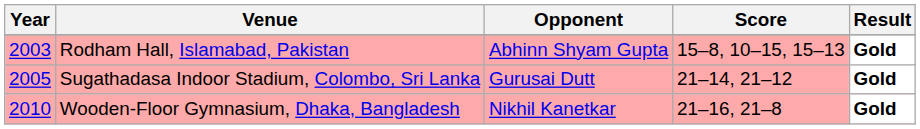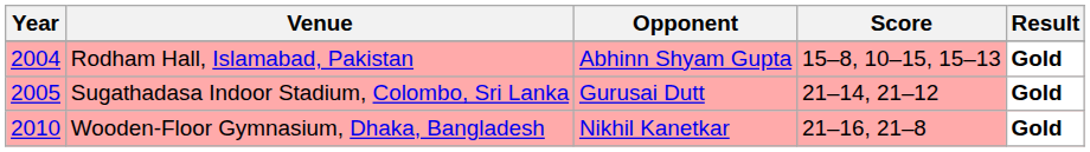 <table class="sortable wikitable" style="font-size: 90%;">
 <tr>
 <th>Year</th>
 <th>Venue</th>
 <th>Opponent</th>
 <th>Score</th>
 <th>Result</th>
 </tr>
 <tr>
 </tr>
 <tr style="background:#FFAAAA">
-<td align="center"><a href='#'>2003</a></td>
+<td align="center"><a href='#'>2004</a></td>
 <td align="left">Rodham Hall, <a href='#'>Islamabad, Pakistan</a></td>
 <td align="left"> <a href='#'>Abhinn Shyam Gupta</a></td>
 <td align="left">15–8, 10–15, 15–13</td>
 <td style="text-align:left; background:white"> <strong>Gold</strong></td>
 </tr>
 <tr style="background:#FFAAAA">
 <td align="center"><a href='#'>2005</a></td>
 <td align="left">Sugathadasa Indoor Stadium, <a href='#'>Colombo, Sri Lanka</a></td>
 <td align="left"> <a href='#'>Gurusai Dutt</a></td>
 <td align="left">21–14, 21–12</td>
 <td style="text-align:left; background:white"> <strong>Gold</strong></td>
 </tr>
 <tr style="background:#FFAAAA">
 <td align="center"><a href='#'>2010</a></td>
 <td align="left">Wooden-Floor Gymnasium, <a href='#'>Dhaka, Bangladesh</a></td>
 <td align="left"> <a href='#'>Nikhil Kanetkar</a></td>
 <td align="left">21–16, 21–8</td>
 <td style="text-align:left; background:white"> <strong>Gold</strong></td>
 </tr>
 </table>
